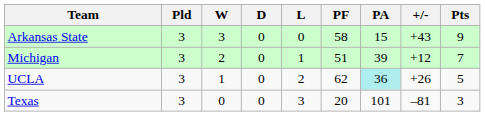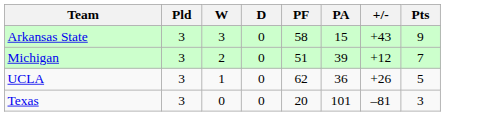 <table class="wikitable" style="text-align: center;">
 <tr>
 <th width="180">Team</th>
 <th width="40">Pld</th>
 <th width="40">W</th>
 <th width="40">D</th>
-<th width="40">L</th>
 <th width="40">PF</th>
 <th width="40">PA</th>
 <th width="40">+/-</th>
 <th width="40">Pts</th>
 </tr>
 <tr bgcolor=ccffcc>
 <td align=left><a href='#'>Arkansas State</a></td>
 <td>3</td>
 <td>3</td>
-<td>0</td>
 <td>0</td>
 <td>58</td>
 <td>15</td>
 <td>+43</td>
 <td>9</td>
 </tr>
 <tr bgcolor=ccffcc>
 <td align=left><a href='#'>Michigan</a></td>
 <td>3</td>
 <td>2</td>
 <td>0</td>
-<td>1</td>
 <td>51</td>
 <td>39</td>
 <td>+12</td>
 <td>7</td>
 </tr>
 <tr>
 <td align=left><a href='#'>UCLA</a></td>
 <td>3</td>
 <td>1</td>
 <td>0</td>
-<td>2</td>
 <td>62</td>
-<td style="background: paleturquoise;">36</td>
+<td>36</td>
 <td>+26</td>
 <td>5</td>
 </tr>
 <tr>
 <td align=left><a href='#'>Texas</a></td>
 <td>3</td>
 <td>0</td>
 <td>0</td>
-<td>3</td>
 <td>20</td>
 <td>101</td>
 <td>–81</td>
 <td>3</td>
 </tr>
 </table>
